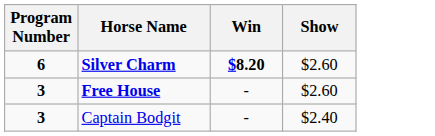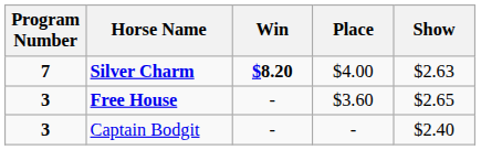 <table class="wikitable sortable" style="font-size:90%">
 <tr>
 <th width="58px">Program <br> Number</th>
 <th width="110px">Horse Name <br></th>
 <th width="58px">Win <br></th>
+<th width="58px">Place <br></th>
 <th width="58px">Show <br></th>
 </tr>
 <tr>
-<td align=center><strong>6</strong></td>
+<td align=center><strong>7</strong></td>
 <td><strong><a href='#'>Silver Charm</a></strong></td>
 <td align=center><strong><a href='#'>$</a>8.20</strong></td>
-<td align=center>$2.60</td>
+<td align=center>$4.00</td>
+<td align=center>$2.63</td>
 </tr>
 <tr>
 <td align=center><strong>3</strong></td>
 <td><strong><a href='#'>Free House</a></strong></td>
 <td align=center>-</td>
-<td align=center>$2.60</td>
+<td align=center>$3.60</td>
+<td align=center>$2.65</td>
 </tr>
 <tr>
 <td align=center><strong>3</strong></td>
 <td><a href='#'>Captain Bodgit</a></td>
 <td align=center>-</td>
+<td align=center>-</td>
 <td align=center>$2.40</td>
 </tr>
 </table>
